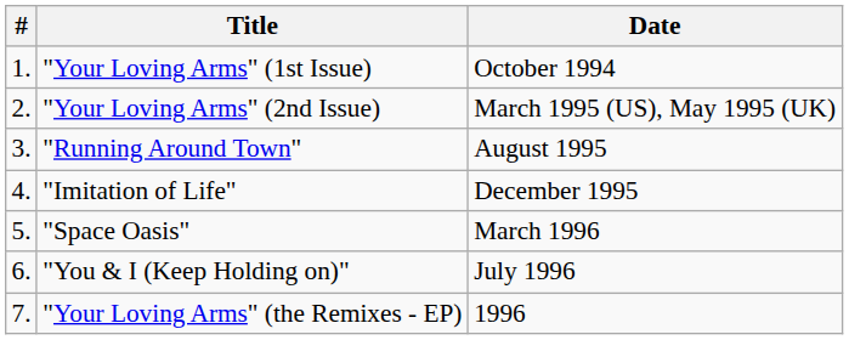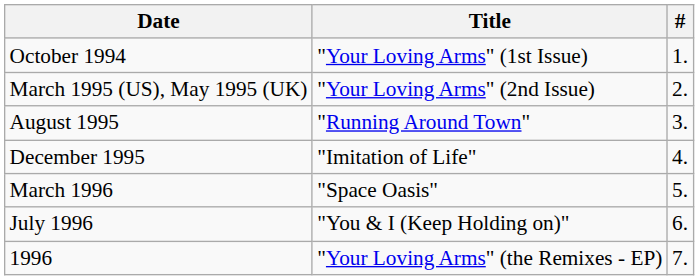 <table class="wikitable">
 <tr>
+<th>Date</th>
+<th>Title</th>
 <th>#</th>
-<th>Title</th>
-<th>Date</th>
 </tr>
 <tr>
+<td>October 1994</td>
+<td>"<a href='#'>Your Loving Arms</a>" (1st Issue)</td>
 <td>1.</td>
-<td>"<a href='#'>Your Loving Arms</a>" (1st Issue)</td>
-<td>October 1994</td>
 </tr>
 <tr>
+<td>March 1995 (US), May 1995 (UK)</td>
+<td>"<a href='#'>Your Loving Arms</a>" (2nd Issue)</td>
 <td>2.</td>
-<td>"<a href='#'>Your Loving Arms</a>" (2nd Issue)</td>
-<td>March 1995 (US), May 1995 (UK)</td>
 </tr>
 <tr>
+<td>August 1995</td>
+<td>"<a href='#'>Running Around Town</a>"</td>
 <td>3.</td>
-<td>"<a href='#'>Running Around Town</a>"</td>
-<td>August 1995</td>
 </tr>
 <tr>
+<td>December 1995</td>
+<td>"Imitation of Life"</td>
 <td>4.</td>
-<td>"Imitation of Life"</td>
-<td>December 1995</td>
 </tr>
 <tr>
+<td>March 1996</td>
+<td>"Space Oasis"</td>
 <td>5.</td>
-<td>"Space Oasis"</td>
-<td>March 1996</td>
 </tr>
 <tr>
+<td>July 1996</td>
+<td>"You & I (Keep Holding on)"</td>
 <td>6.</td>
-<td>"You & I (Keep Holding on)"</td>
-<td>July 1996</td>
 </tr>
 <tr>
+<td>1996</td>
+<td>"<a href='#'>Your Loving Arms</a>" (the Remixes - EP)</td>
 <td>7.</td>
-<td>"<a href='#'>Your Loving Arms</a>" (the Remixes - EP)</td>
-<td>1996</td>
 </tr>
 </table>
